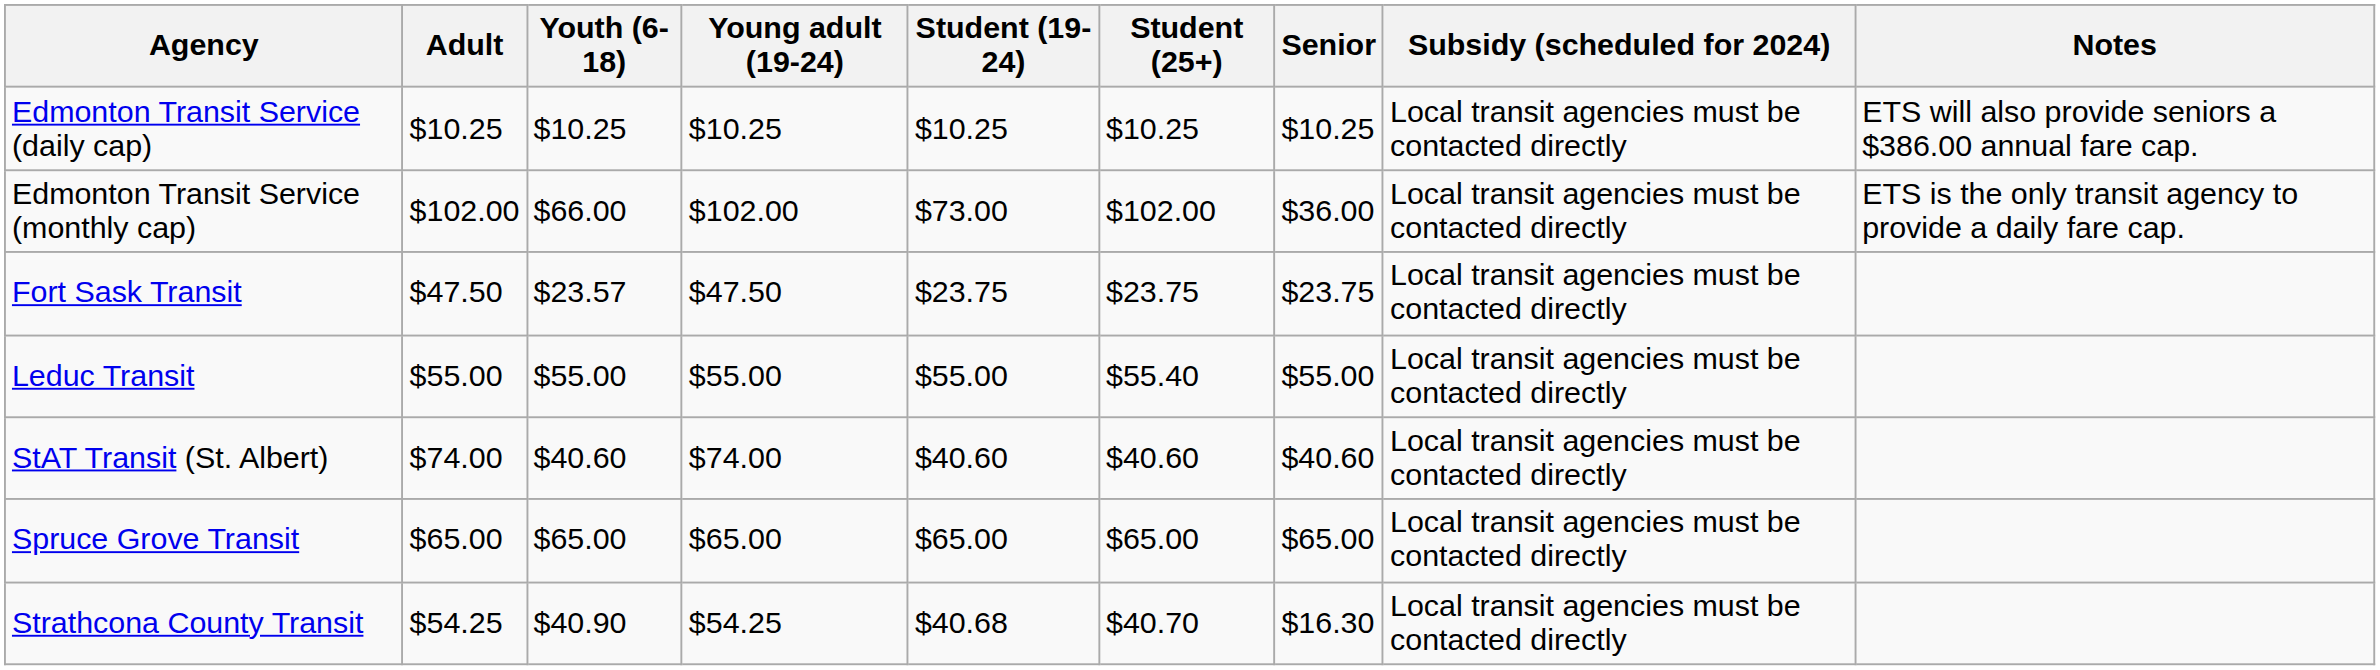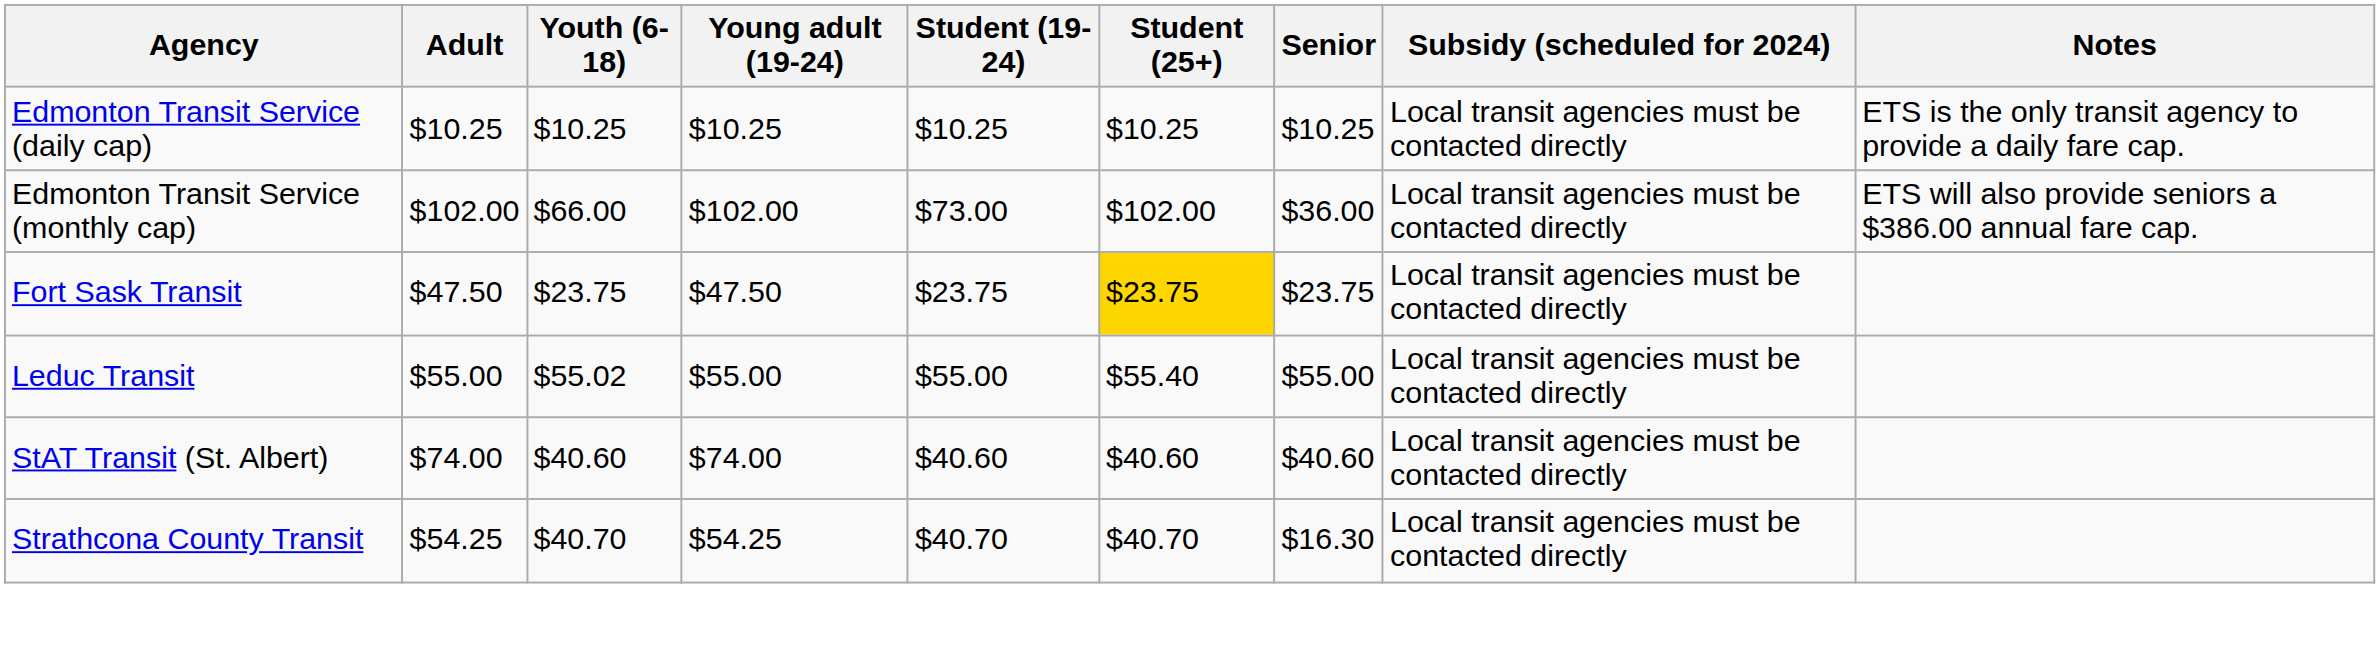 <table class="wikitable">
 <tr>
 <th>Agency</th>
 <th>Adult</th>
 <th>Youth (6-18)</th>
 <th>Young adult (19-24)</th>
 <th>Student (19-24)</th>
 <th>Student (25+)</th>
 <th>Senior</th>
 <th>Subsidy (scheduled for 2024)</th>
 <th>Notes</th>
 </tr>
 <tr>
 <td><a href='#'>Edmonton Transit Service</a> (daily cap)</td>
 <td>$10.25</td>
 <td>$10.25</td>
 <td>$10.25</td>
 <td>$10.25</td>
 <td>$10.25</td>
 <td>$10.25</td>
 <td>Local transit agencies must be contacted directly</td>
-<td>ETS will also provide seniors a $386.00 annual fare cap.</td>
+<td>ETS is the only transit agency to provide a daily fare cap.</td>
 </tr>
 <tr>
 <td>Edmonton Transit Service (monthly cap)</td>
 <td>$102.00</td>
 <td>$66.00</td>
 <td>$102.00</td>
 <td>$73.00</td>
 <td>$102.00</td>
 <td>$36.00</td>
 <td>Local transit agencies must be contacted directly</td>
-<td>ETS is the only transit agency to provide a daily fare cap.</td>
+<td>ETS will also provide seniors a $386.00 annual fare cap.</td>
 </tr>
 <tr>
 <td><a href='#'>Fort Sask Transit</a></td>
 <td>$47.50</td>
-<td>$23.57</td>
+<td>$23.75</td>
 <td>$47.50</td>
 <td>$23.75</td>
-<td>$23.75</td>
+<td style="background: gold;">$23.75</td>
 <td>$23.75</td>
 <td>Local transit agencies must be contacted directly</td>
 <td></td>
 </tr>
 <tr>
 <td><a href='#'>Leduc Transit</a></td>
 <td>$55.00</td>
-<td>$55.00</td>
+<td>$55.02</td>
 <td>$55.00</td>
 <td>$55.00</td>
 <td>$55.40</td>
 <td>$55.00</td>
 <td>Local transit agencies must be contacted directly</td>
 <td></td>
 </tr>
 <tr>
 <td><a href='#'>StAT Transit</a> (St. Albert)</td>
 <td>$74.00</td>
 <td>$40.60</td>
 <td>$74.00</td>
 <td>$40.60</td>
 <td>$40.60</td>
 <td>$40.60</td>
 <td>Local transit agencies must be contacted directly</td>
 <td></td>
 </tr>
 <tr>
-<td><a href='#'>Spruce Grove Transit</a></td>
-<td>$65.00</td>
-<td>$65.00</td>
-<td>$65.00</td>
-<td>$65.00</td>
-<td>$65.00</td>
-<td>$65.00</td>
-<td>Local transit agencies must be contacted directly</td>
-<td></td>
-</tr>
-<tr>
 <td><a href='#'>Strathcona County Transit</a></td>
 <td>$54.25</td>
-<td>$40.90</td>
+<td>$40.70</td>
 <td>$54.25</td>
-<td>$40.68</td>
+<td>$40.70</td>
 <td>$40.70</td>
 <td>$16.30</td>
 <td>Local transit agencies must be contacted directly</td>
 <td></td>
 </tr>
 </table>
